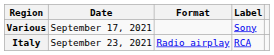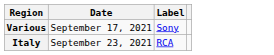 <table class="wikitable plainrowheaders">
 <tr>
 <th scope="col">Region</th>
 <th scope="col">Date</th>
-<th scope="col">Format</th>
 <th scope="col">Label</th>
 <th scope="col"></th>
 </tr>
 <tr>
 <th scope="row">Various</th>
 <td>September 17, 2021</td>
-<td></td>
 <td><a href='#'>Sony</a></td>
 <td style="text-align:center"></td>
 </tr>
 <tr>
 <th scope="row">Italy</th>
 <td>September 23, 2021</td>
-<td><a href='#'>Radio airplay</a></td>
 <td><a href='#'>RCA</a></td>
 <td style="text-align:center"></td>
 </tr>
 </table>
